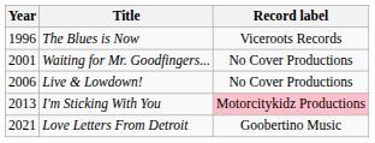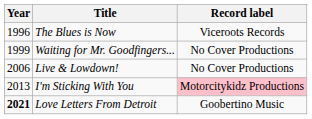 <table class="wikitable sortable">
 <tr>
 <th>Year</th>
 <th>Title</th>
 <th>Record label</th>
 </tr>
 <tr>
 <td>1996</td>
 <td><em>The Blues is Now</em></td>
 <td align="center">Viceroots Records</td>
 </tr>
 <tr>
-<td>2001</td>
+<td>1999</td>
 <td><em>Waiting for Mr. Goodfingers...</em></td>
 <td align="center">No Cover Productions</td>
 </tr>
 <tr>
 <td>2006</td>
 <td><em>Live & Lowdown!</em></td>
 <td align="center">No Cover Productions</td>
 </tr>
 <tr>
 <td>2013</td>
 <td><em>I'm Sticking With You</em></td>
 <td align="center" style="background: pink;">Motorcitykidz Productions</td>
 </tr>
 <tr>
-<td>2021</td>
+<td><strong>2021</strong></td>
 <td><em>Love Letters From Detroit</em></td>
 <td align="center">Goobertino Music</td>
 </tr>
 </table>
